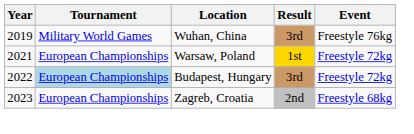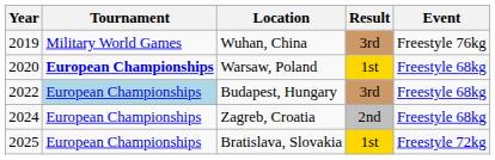 <table class="wikitable" style="font-size:95%;">
 <tr>
 <th>Year</th>
 <th>Tournament</th>
 <th>Location</th>
 <th>Result</th>
 <th>Event</th>
 </tr>
 <tr>
 <td>2019</td>
 <td><a href='#'>Military World Games</a></td>
 <td>Wuhan, China</td>
 <td align="center" bgcolor="cc9966">3rd</td>
 <td>Freestyle 76kg</td>
 </tr>
 <tr>
-<td>2021</td>
-<td><a href='#'>European Championships</a></td>
+<td>2020</td>
+<td><strong><a href='#'>European Championships</a></strong></td>
 <td>Warsaw, Poland</td>
 <td align="center" bgcolor="gold">1st</td>
-<td><a href='#'>Freestyle 72kg</a></td>
+<td><a href='#'>Freestyle 68kg</a></td>
 </tr>
 <tr>
 <td>2022</td>
 <td style="background: lightblue;"><a href='#'>European Championships</a></td>
 <td>Budapest, Hungary</td>
 <td align="center" bgcolor="cc9966">3rd</td>
-<td><a href='#'>Freestyle 72kg</a></td>
+<td><a href='#'>Freestyle 68kg</a></td>
 </tr>
 <tr>
-<td>2023</td>
+<td>2024</td>
 <td><a href='#'>European Championships</a></td>
 <td>Zagreb, Croatia</td>
 <td align="center" bgcolor="silver">2nd</td>
 <td><a href='#'>Freestyle 68kg</a></td>
 </tr>
+<tr>
+<td>2025</td>
+<td><a href='#'>European Championships</a></td>
+<td>Bratislava, Slovakia</td>
+<td align="center" bgcolor="gold">1st</td>
+<td><a href='#'>Freestyle 72kg</a></td>
+</tr>
 </table>
